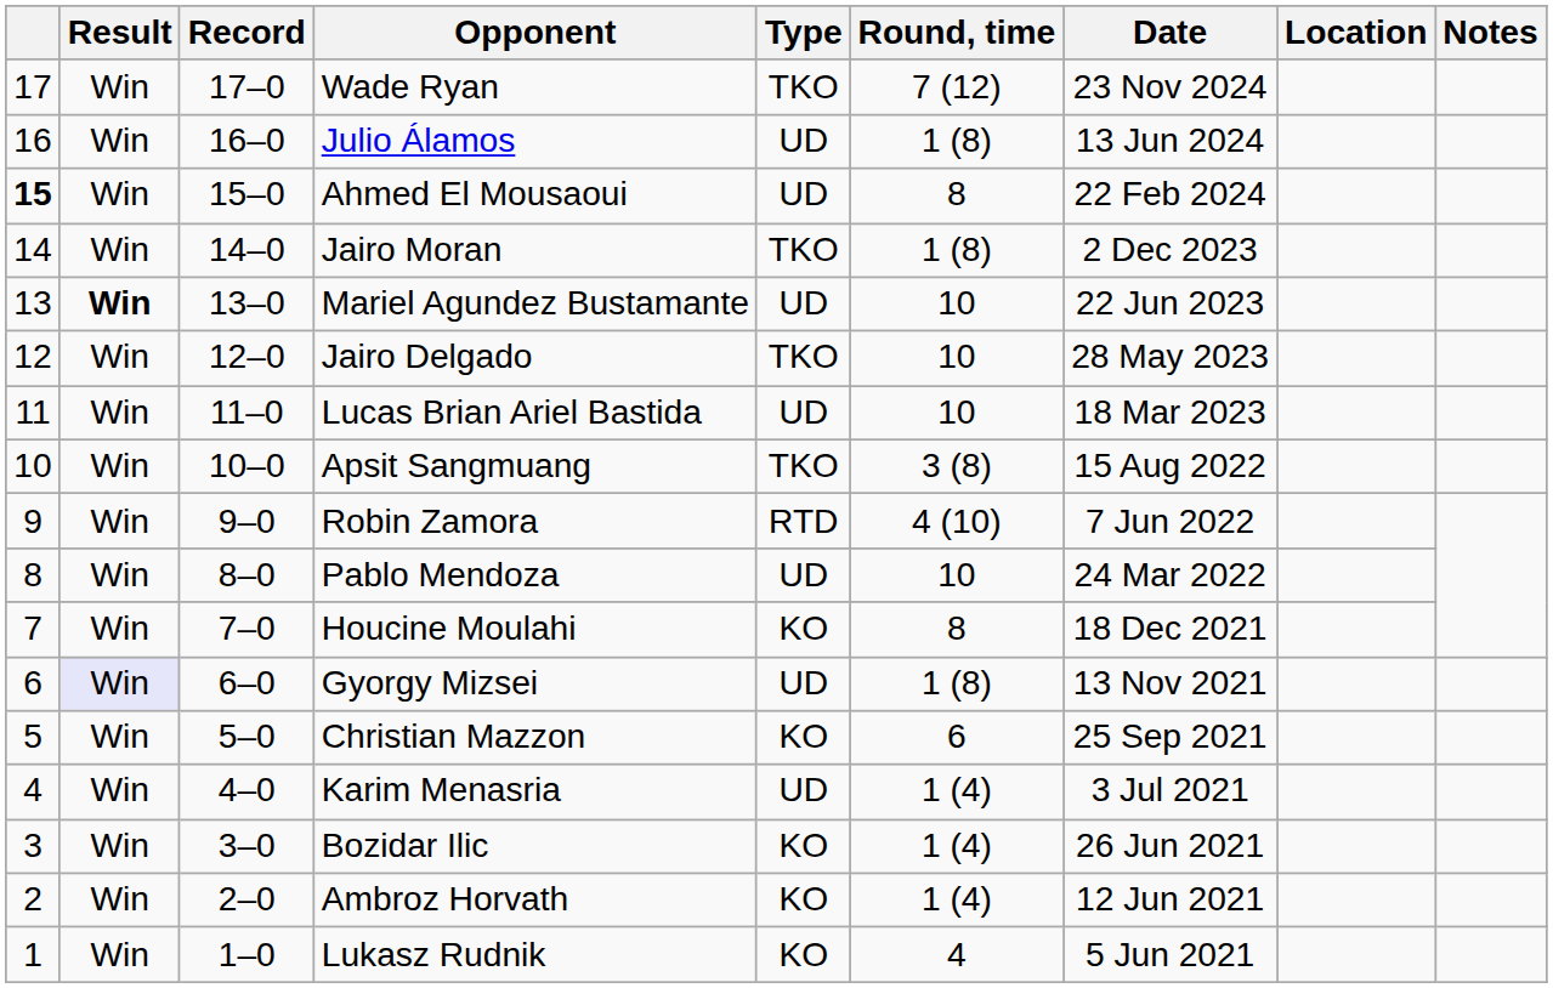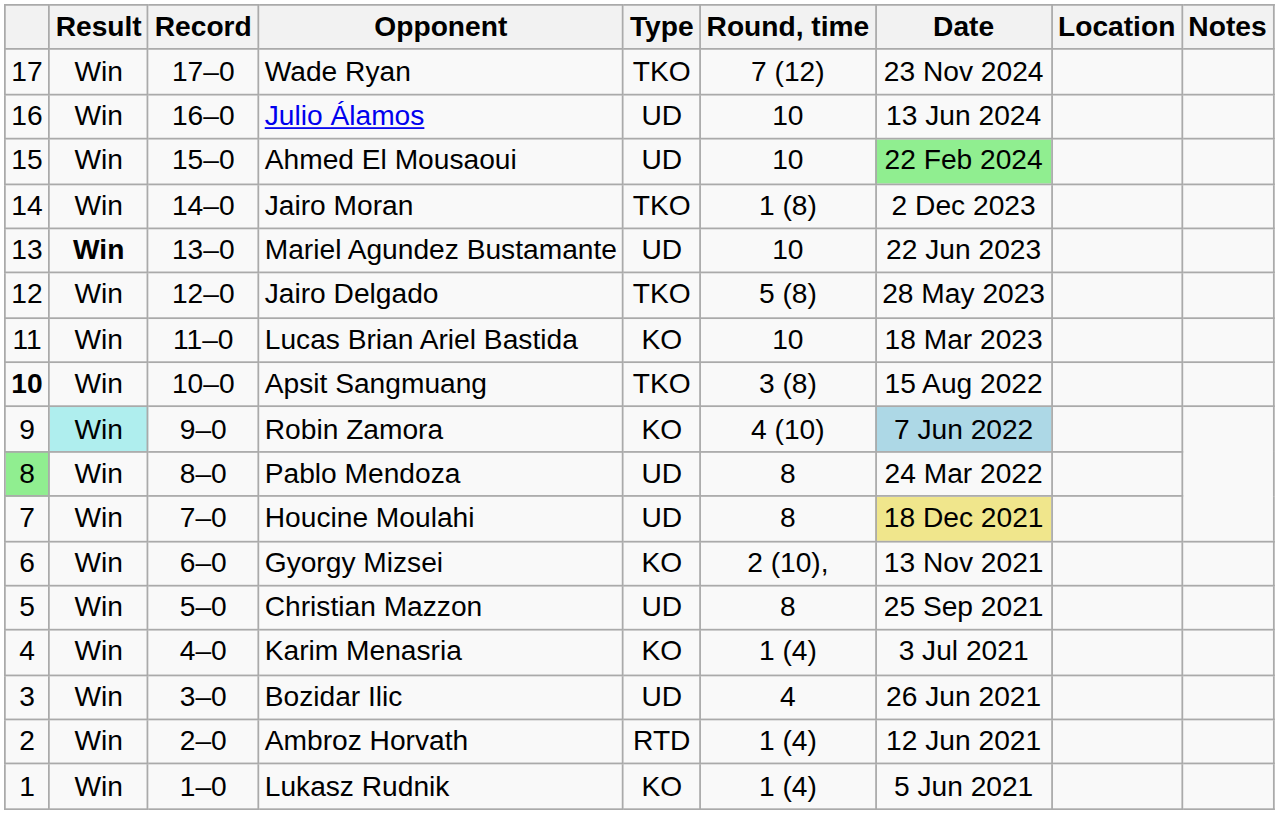 <table class="wikitable" style="text-align:center">
 <tr>
 <th></th>
 <th>Result</th>
 <th>Record</th>
 <th>Opponent</th>
 <th>Type</th>
 <th>Round, time</th>
 <th>Date</th>
 <th>Location</th>
 <th>Notes</th>
 </tr>
 <tr>
 <td>17</td>
 <td>Win</td>
 <td>17–0</td>
 <td style="text-align:left;">Wade Ryan</td>
 <td>TKO</td>
 <td>7 (12)</td>
 <td>23 Nov 2024</td>
 <td style="text-align:left;"></td>
 <td></td>
 </tr>
 <tr>
 <td>16</td>
 <td>Win</td>
 <td>16–0</td>
 <td style="text-align:left;"><a href='#'>Julio Álamos</a></td>
 <td>UD</td>
-<td>1 (8)</td>
+<td>10</td>
 <td>13 Jun 2024</td>
 <td style="text-align:left;"></td>
 <td></td>
 </tr>
 <tr>
-<td><strong>15</strong></td>
+<td>15</td>
 <td>Win</td>
 <td>15–0</td>
 <td style="text-align:left;">Ahmed El Mousaoui</td>
 <td>UD</td>
-<td>8</td>
-<td>22 Feb 2024</td>
+<td>10</td>
+<td style="background: lightgreen;">22 Feb 2024</td>
 <td style="text-align:left;"></td>
 <td></td>
 </tr>
 <tr>
 <td>14</td>
 <td>Win</td>
 <td>14–0</td>
 <td style="text-align:left;">Jairo Moran</td>
 <td>TKO</td>
 <td>1 (8)</td>
 <td>2 Dec 2023</td>
 <td style="text-align:left;"></td>
 <td></td>
 </tr>
 <tr>
 <td>13</td>
 <td><strong>Win</strong></td>
 <td>13–0</td>
 <td style="text-align:left;">Mariel Agundez Bustamante</td>
 <td>UD</td>
 <td>10</td>
 <td>22 Jun 2023</td>
 <td style="text-align:left;"></td>
 <td></td>
 </tr>
 <tr>
 <td>12</td>
 <td>Win</td>
 <td>12–0</td>
 <td style="text-align:left;">Jairo Delgado</td>
 <td>TKO</td>
-<td>10</td>
+<td>5 (8)</td>
 <td>28 May 2023</td>
 <td style="text-align:left;"></td>
 <td></td>
 </tr>
 <tr>
 <td>11</td>
 <td>Win</td>
 <td>11–0</td>
 <td style="text-align:left;">Lucas Brian Ariel Bastida</td>
-<td>UD</td>
+<td>KO</td>
 <td>10</td>
 <td>18 Mar 2023</td>
 <td style="text-align:left;"></td>
 <td></td>
 </tr>
 <tr>
-<td>10</td>
+<td><strong>10</strong></td>
 <td>Win</td>
 <td>10–0</td>
 <td style="text-align:left;">Apsit Sangmuang</td>
 <td>TKO</td>
 <td>3 (8)</td>
 <td>15 Aug 2022</td>
 <td style="text-align:left;"></td>
 <td></td>
 </tr>
 <tr>
 <td>9</td>
-<td>Win</td>
+<td style="background: paleturquoise;">Win</td>
 <td>9–0</td>
 <td style="text-align:left;">Robin Zamora</td>
-<td>RTD</td>
+<td>KO</td>
 <td>4 (10)</td>
-<td>7 Jun 2022</td>
+<td style="background: lightblue;">7 Jun 2022</td>
 <td style="text-align:left;"></td>
 </tr>
 <tr>
-<td>8</td>
+<td style="background: lightgreen;">8</td>
 <td>Win</td>
 <td>8–0</td>
 <td style="text-align:left;">Pablo Mendoza</td>
 <td>UD</td>
-<td>10</td>
+<td>8</td>
 <td>24 Mar 2022</td>
 <td style="text-align:left;"></td>
 </tr>
 <tr>
 <td>7</td>
 <td>Win</td>
 <td>7–0</td>
 <td style="text-align:left;">Houcine Moulahi</td>
-<td>KO</td>
+<td>UD</td>
 <td>8</td>
-<td>18 Dec 2021</td>
+<td style="background: khaki;">18 Dec 2021</td>
 <td style="text-align:left;"></td>
 </tr>
 <tr>
 <td>6</td>
-<td style="background: lavender;">Win</td>
+<td>Win</td>
 <td>6–0</td>
 <td style="text-align:left;">Gyorgy Mizsei</td>
-<td>UD</td>
-<td>1 (8)</td>
+<td>KO</td>
+<td>2 (10), </td>
 <td>13 Nov 2021</td>
 <td style="text-align:left;"></td>
 <td></td>
 </tr>
 <tr>
 <td>5</td>
 <td>Win</td>
 <td>5–0</td>
 <td style="text-align:left;">Christian Mazzon</td>
-<td>KO</td>
-<td>6</td>
+<td>UD</td>
+<td>8</td>
 <td>25 Sep 2021</td>
 <td style="text-align:left;"></td>
 <td></td>
 </tr>
 <tr>
 <td>4</td>
 <td>Win</td>
 <td>4–0</td>
 <td style="text-align:left;">Karim Menasria</td>
-<td>UD</td>
+<td>KO</td>
 <td>1 (4)</td>
 <td>3 Jul 2021</td>
 <td style="text-align:left;"></td>
 <td></td>
 </tr>
 <tr>
 <td>3</td>
 <td>Win</td>
 <td>3–0</td>
 <td style="text-align:left;">Bozidar Ilic</td>
-<td>KO</td>
-<td>1 (4)</td>
+<td>UD</td>
+<td>4</td>
 <td>26 Jun 2021</td>
 <td style="text-align:left;"></td>
 <td></td>
 </tr>
 <tr>
 <td>2</td>
 <td>Win</td>
 <td>2–0</td>
 <td style="text-align:left;">Ambroz Horvath</td>
-<td>KO</td>
+<td>RTD</td>
 <td>1 (4)</td>
 <td>12 Jun 2021</td>
 <td style="text-align:left;"></td>
 <td></td>
 </tr>
 <tr>
 <td>1</td>
 <td>Win</td>
 <td>1–0</td>
 <td style="text-align:left;">Lukasz Rudnik</td>
 <td>KO</td>
-<td>4</td>
+<td>1 (4)</td>
 <td>5 Jun 2021</td>
 <td style="text-align:left;"></td>
 <td></td>
 </tr>
 </table>
